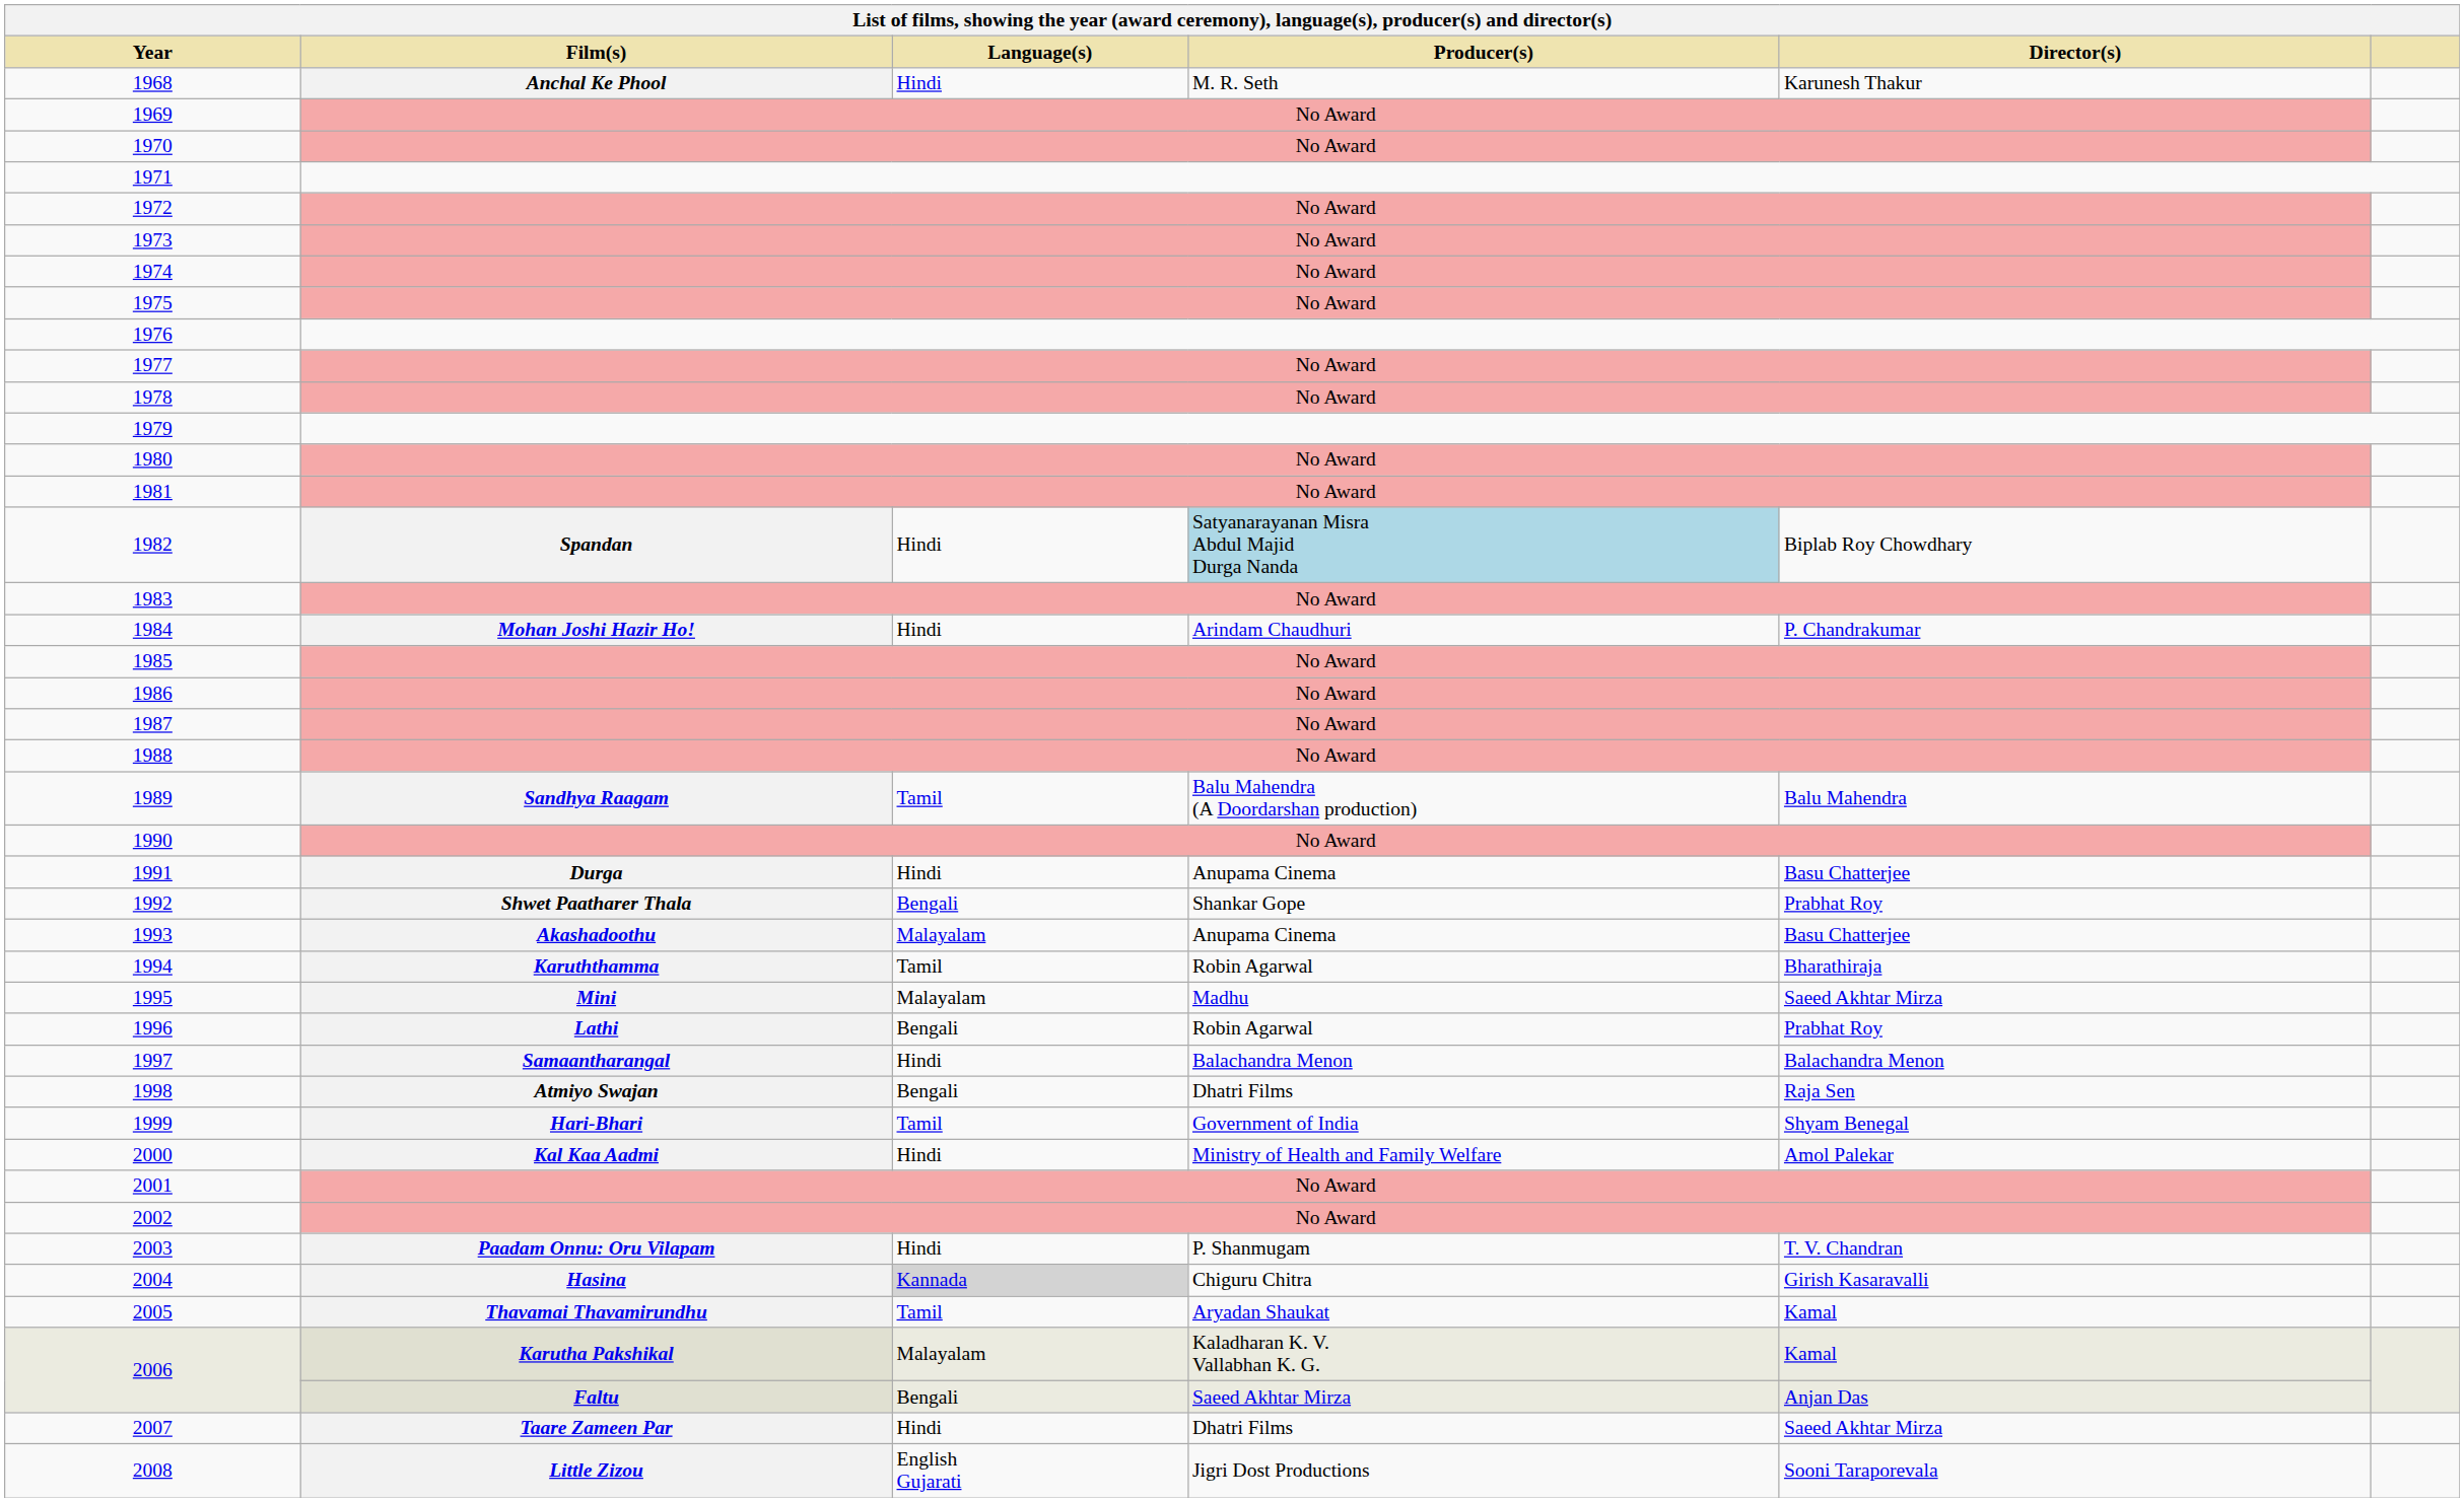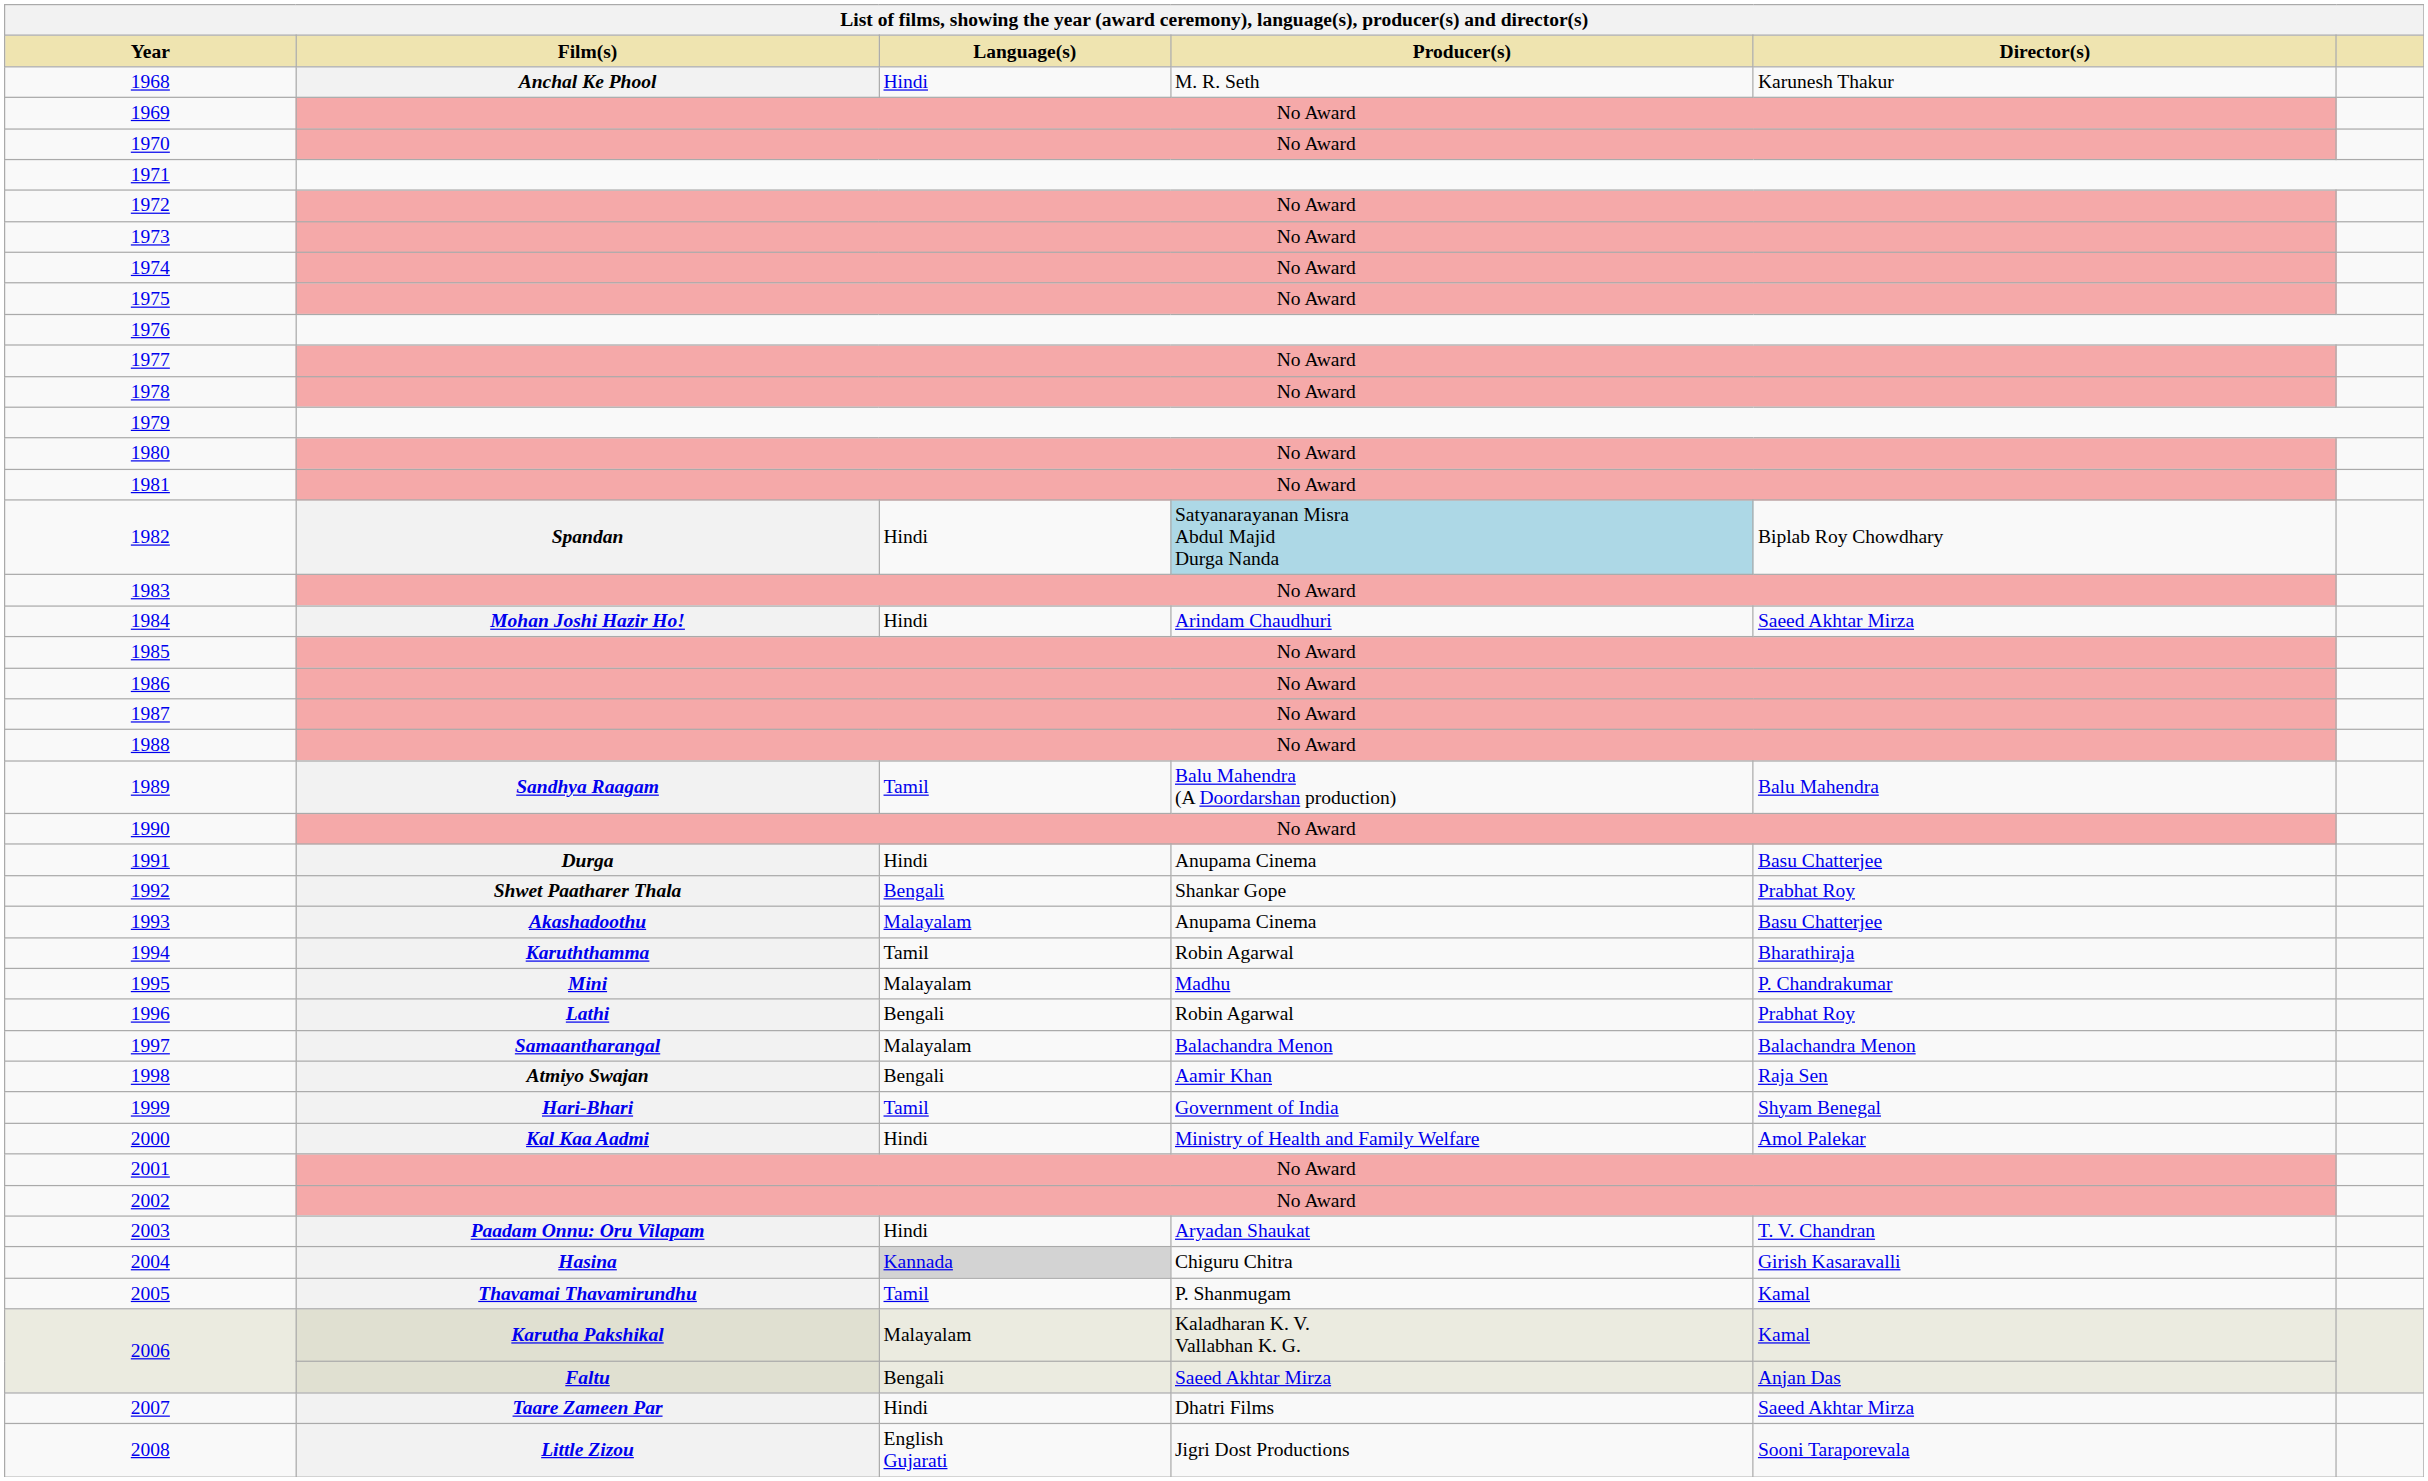 <table class="wikitable sortable plainrowheaders" style="width:100%">
 <tr>
 <th colspan="6">List of films, showing the year (award ceremony), language(s), producer(s) and director(s)</th>
 </tr>
 <tr>
 <th scope="col" style="background-color:#EFE4B0;width:10%;">Year</th>
 <th scope="col" style="background-color:#EFE4B0;width:20%;">Film(s)</th>
 <th scope="col" style="background-color:#EFE4B0;width:10%;">Language(s)</th>
 <th scope="col" style="background-color:#EFE4B0;width:20%;">Producer(s)</th>
 <th scope="col" style="background-color:#EFE4B0;width:20%;">Director(s)</th>
 <th scope="col" style="background-color:#EFE4B0;width:3%" class="unsortable"></th>
 </tr>
 <tr>
 <td align="center"><a href='#'>1968<br></a></td>
 <th scope="row"><em>Anchal Ke Phool</em></th>
 <td><a href='#'>Hindi</a></td>
 <td>M. R. Seth</td>
 <td>Karunesh Thakur</td>
 <td align="center"></td>
 </tr>
 <tr>
 <td align="center"><a href='#'>1969<br></a></td>
 <td colspan="4" bgcolor="#F5A9A9" align="center">No Award</td>
 <td align="center"></td>
 </tr>
 <tr>
 <td align="center"><a href='#'>1970<br></a></td>
 <td colspan="4" bgcolor="#F5A9A9" align="center">No Award</td>
 <td align="center"></td>
 </tr>
 <tr>
 <td align="center"><a href='#'>1971<br></a></td>
 <td colspan="5"></td>
 </tr>
 <tr>
 <td align="center"><a href='#'>1972<br></a></td>
 <td colspan="4" bgcolor="#F5A9A9" align="center">No Award</td>
 <td align="center"></td>
 </tr>
 <tr>
 <td align="center"><a href='#'>1973<br></a></td>
 <td colspan="4" bgcolor="#F5A9A9" align="center">No Award</td>
 <td align="center"></td>
 </tr>
 <tr>
 <td align="center"><a href='#'>1974<br></a></td>
 <td colspan="4" bgcolor="#F5A9A9" align="center">No Award</td>
 <td align="center"></td>
 </tr>
 <tr>
 <td align="center"><a href='#'>1975<br></a></td>
 <td colspan="4" bgcolor="#F5A9A9" align="center">No Award</td>
 <td align="center"></td>
 </tr>
 <tr>
 <td align="center"><a href='#'>1976<br></a></td>
 <td colspan="5"></td>
 </tr>
 <tr>
 <td align="center"><a href='#'>1977<br></a></td>
 <td colspan="4" bgcolor="#F5A9A9" align="center">No Award</td>
 <td align="center"></td>
 </tr>
 <tr>
 <td align="center"><a href='#'>1978<br></a></td>
 <td colspan="4" bgcolor="#F5A9A9" align="center">No Award</td>
 <td align="center"></td>
 </tr>
 <tr>
 <td align="center"><a href='#'>1979<br></a></td>
 <td colspan="5"></td>
 </tr>
 <tr>
 <td align="center"><a href='#'>1980<br></a></td>
 <td colspan="4" bgcolor="#F5A9A9" align="center">No Award</td>
 <td align="center"></td>
 </tr>
 <tr>
 <td align="center"><a href='#'>1981<br></a></td>
 <td colspan="4" bgcolor="#F5A9A9" align="center">No Award</td>
 <td align="center"></td>
 </tr>
 <tr>
 <td align="center"><a href='#'>1982<br></a></td>
 <th scope="row"><em>Spandan</em></th>
 <td>Hindi</td>
 <td style="background: lightblue;">Satyanarayanan Misra<br>Abdul Majid<br>Durga Nanda</td>
 <td>Biplab Roy Chowdhary</td>
 <td align="center"></td>
 </tr>
 <tr>
 <td align="center"><a href='#'>1983<br></a></td>
 <td colspan="4" bgcolor="#F5A9A9" align="center">No Award</td>
 <td align="center"></td>
 </tr>
 <tr>
 <td align="center"><a href='#'>1984<br></a></td>
 <th scope="row"><em><a href='#'>Mohan Joshi Hazir Ho!</a></em></th>
 <td>Hindi</td>
 <td><a href='#'>Arindam Chaudhuri</a></td>
-<td><a href='#'>P. Chandrakumar</a></td>
+<td><a href='#'>Saeed Akhtar Mirza</a></td>
 <td align="center"></td>
 </tr>
 <tr>
 <td align="center"><a href='#'>1985<br></a></td>
 <td colspan="4" bgcolor="#F5A9A9" align="center">No Award</td>
 <td align="center"></td>
 </tr>
 <tr>
 <td align="center"><a href='#'>1986<br></a></td>
 <td colspan="4" bgcolor="#F5A9A9" align="center">No Award</td>
 <td align="center"></td>
 </tr>
 <tr>
 <td align="center"><a href='#'>1987<br></a></td>
 <td colspan="4" bgcolor="#F5A9A9" align="center">No Award</td>
 <td align="center"></td>
 </tr>
 <tr>
 <td align="center"><a href='#'>1988<br></a></td>
 <td colspan="4" bgcolor="#F5A9A9" align="center">No Award</td>
 <td align="center"></td>
 </tr>
 <tr>
 <td align="center"><a href='#'>1989<br></a></td>
 <th scope="row"><em><a href='#'>Sandhya Raagam</a></em></th>
 <td><a href='#'>Tamil</a></td>
 <td><a href='#'>Balu Mahendra</a><br> (A <a href='#'>Doordarshan</a> production)</td>
 <td><a href='#'>Balu Mahendra</a></td>
 <td align="center"></td>
 </tr>
 <tr>
 <td align="center"><a href='#'>1990<br></a></td>
 <td colspan="4" bgcolor="#F5A9A9" align="center">No Award</td>
 <td align="center"></td>
 </tr>
 <tr>
 <td align="center"><a href='#'>1991<br></a></td>
 <th scope="row"><em>Durga</em></th>
 <td>Hindi</td>
 <td>Anupama Cinema</td>
 <td><a href='#'>Basu Chatterjee</a></td>
 <td align="center"></td>
 </tr>
 <tr>
 <td align="center"><a href='#'>1992<br></a></td>
 <th scope="row"><em>Shwet Paatharer Thala</em></th>
 <td><a href='#'>Bengali</a></td>
 <td>Shankar Gope</td>
 <td><a href='#'>Prabhat Roy</a></td>
 <td align="center"></td>
 </tr>
 <tr>
 <td align="center"><a href='#'>1993<br></a></td>
 <th scope="row"><em><a href='#'>Akashadoothu</a></em></th>
 <td><a href='#'>Malayalam</a></td>
 <td>Anupama Cinema</td>
 <td><a href='#'>Basu Chatterjee</a></td>
 <td align="center"></td>
 </tr>
 <tr>
 <td align="center"><a href='#'>1994<br></a></td>
 <th scope="row"><em><a href='#'>Karuththamma</a></em></th>
 <td>Tamil</td>
 <td>Robin Agarwal</td>
 <td><a href='#'>Bharathiraja</a></td>
 <td align="center"></td>
 </tr>
 <tr>
 <td align="center"><a href='#'>1995<br></a></td>
 <th scope="row"><em><a href='#'>Mini</a></em></th>
 <td>Malayalam</td>
 <td><a href='#'>Madhu</a></td>
-<td><a href='#'>Saeed Akhtar Mirza</a></td>
+<td><a href='#'>P. Chandrakumar</a></td>
 <td align="center"></td>
 </tr>
 <tr>
 <td align="center"><a href='#'>1996<br></a></td>
 <th scope="row"><em><a href='#'>Lathi</a></em></th>
 <td>Bengali</td>
 <td>Robin Agarwal</td>
 <td><a href='#'>Prabhat Roy</a></td>
 <td align="center"></td>
 </tr>
 <tr>
 <td align="center"><a href='#'>1997<br></a></td>
 <th scope="row"><em><a href='#'>Samaantharangal</a></em></th>
-<td>Hindi</td>
+<td>Malayalam</td>
 <td><a href='#'>Balachandra Menon</a></td>
 <td><a href='#'>Balachandra Menon</a></td>
 <td align="center"></td>
 </tr>
 <tr>
 <td align="center"><a href='#'>1998<br></a></td>
 <th scope="row"><em>Atmiyo Swajan</em></th>
 <td>Bengali</td>
-<td>Dhatri Films</td>
+<td><a href='#'>Aamir Khan</a></td>
 <td><a href='#'>Raja Sen</a></td>
 <td align="center"></td>
 </tr>
 <tr>
 <td align="center"><a href='#'>1999<br></a></td>
 <th scope="row"><em><a href='#'>Hari-Bhari</a></em></th>
 <td><a href='#'>Tamil</a></td>
 <td><a href='#'>Government of India</a></td>
 <td><a href='#'>Shyam Benegal</a></td>
 <td align="center"></td>
 </tr>
 <tr>
 <td align="center"><a href='#'>2000<br></a></td>
 <th scope="row"><em><a href='#'>Kal Kaa Aadmi</a></em></th>
 <td>Hindi</td>
 <td><a href='#'>Ministry of Health and Family Welfare</a></td>
 <td><a href='#'>Amol Palekar</a></td>
 <td align="center"></td>
 </tr>
 <tr>
 <td align="center"><a href='#'>2001<br></a></td>
 <td colspan="4" bgcolor="#F5A9A9" align="center">No Award</td>
 <td align="center"></td>
 </tr>
 <tr>
 <td align="center"><a href='#'>2002<br></a></td>
 <td colspan="4" bgcolor="#F5A9A9" align="center">No Award</td>
 <td align="center"></td>
 </tr>
 <tr>
 <td align="center"><a href='#'>2003<br></a></td>
 <th scope="row"><em><a href='#'>Paadam Onnu: Oru Vilapam</a></em></th>
 <td>Hindi</td>
-<td>P. Shanmugam</td>
+<td><a href='#'>Aryadan Shaukat</a></td>
 <td><a href='#'>T. V. Chandran</a></td>
 <td align="center"></td>
 </tr>
 <tr>
 <td align="center"><a href='#'>2004<br></a></td>
 <th scope="row"><em><a href='#'>Hasina</a></em></th>
 <td style="background: lightgrey;"><a href='#'>Kannada</a></td>
 <td>Chiguru Chitra</td>
 <td><a href='#'>Girish Kasaravalli</a></td>
 <td align="center"></td>
 </tr>
 <tr>
 <td align="center"><a href='#'>2005<br></a></td>
 <th scope="row"><em><a href='#'>Thavamai Thavamirundhu</a></em></th>
 <td><a href='#'>Tamil</a></td>
-<td><a href='#'>Aryadan Shaukat</a></td>
+<td>P. Shanmugam</td>
 <td><a href='#'>Kamal</a></td>
 <td align="center"></td>
 </tr>
 <tr style="background-color:#EBEBE0">
 <td align="center" rowspan="2"><a href='#'>2006<br></a></td>
 <th scope="row" style="background-color:#E0E0D1"><em><a href='#'>Karutha Pakshikal</a></em></th>
 <td>Malayalam</td>
 <td>Kaladharan K. V.<br>Vallabhan K. G.</td>
 <td><a href='#'>Kamal</a></td>
 <td align="center" rowspan="2"></td>
 </tr>
 <tr style="background-color:#EBEBE0">
 <th scope="row" style="background-color:#E0E0D1"><em><a href='#'>Faltu</a></em></th>
 <td>Bengali</td>
 <td><a href='#'>Saeed Akhtar Mirza</a></td>
 <td><a href='#'>Anjan Das</a></td>
 </tr>
 <tr>
 <td align="center"><a href='#'>2007<br></a></td>
 <th scope="row"><em><a href='#'>Taare Zameen Par</a></em></th>
 <td>Hindi</td>
 <td>Dhatri Films</td>
 <td><a href='#'>Saeed Akhtar Mirza</a></td>
 <td align="center"></td>
 </tr>
 <tr>
 <td align="center"><a href='#'>2008<br></a></td>
 <th scope="row"><em><a href='#'>Little Zizou</a></em></th>
 <td>English<br><a href='#'>Gujarati</a></td>
 <td>Jigri Dost Productions</td>
 <td><a href='#'>Sooni Taraporevala</a></td>
 <td align="center"></td>
 </tr>
 </table>
